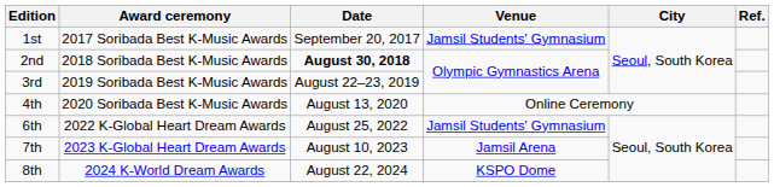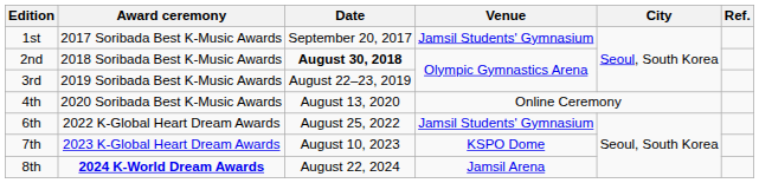 <table class="wikitable" style="text-align:center">
 <tr>
 <th scope="col">Edition</th>
 <th scope="col">Award ceremony</th>
 <th scope="col" style="width:200">Date</th>
 <th scope="col" style="width:200">Venue</th>
 <th scope="col" style="width:150">City</th>
 <th>Ref.</th>
 </tr>
 <tr>
 <td align="center">1st</td>
 <td>2017 Soribada Best K-Music Awards</td>
 <td align="center">September 20, 2017</td>
 <td align="center"><a href='#'>Jamsil Students' Gymnasium</a></td>
 <td align="center" rowspan="3"><a href='#'>Seoul</a>, South Korea</td>
 <td align="center"></td>
 </tr>
 <tr>
 <td>2nd</td>
 <td>2018 Soribada Best K-Music Awards</td>
 <td><strong>August 30, 2018</strong></td>
 <td rowspan="2"><a href='#'>Olympic Gymnastics Arena</a></td>
 <td></td>
 </tr>
 <tr>
 <td>3rd</td>
 <td>2019 Soribada Best K-Music Awards</td>
 <td>August 22–23, 2019</td>
 <td></td>
 </tr>
 <tr>
 <td>4th</td>
 <td>2020 Soribada Best K-Music Awards</td>
 <td>August 13, 2020</td>
 <td colspan="2">Online Ceremony</td>
 <td></td>
 </tr>
 <tr>
 <td align="center">6th</td>
 <td>2022 K-Global Heart Dream Awards</td>
 <td>August 25, 2022</td>
 <td><a href='#'>Jamsil Students' Gymnasium</a></td>
 <td rowspan="3">Seoul, South Korea</td>
 <td></td>
 </tr>
 <tr>
 <td>7th</td>
 <td><a href='#'>2023 K-Global Heart Dream Awards</a></td>
 <td>August 10, 2023</td>
-<td><a href='#'>Jamsil Arena</a></td>
+<td><a href='#'>KSPO Dome</a></td>
 <td></td>
 </tr>
 <tr>
 <td>8th</td>
-<td><a href='#'>2024 K-World Dream Awards</a></td>
+<td><strong><a href='#'>2024 K-World Dream Awards</a></strong></td>
 <td>August 22, 2024</td>
-<td><a href='#'>KSPO Dome</a></td>
+<td><a href='#'>Jamsil Arena</a></td>
 <td></td>
 </tr>
 </table>
